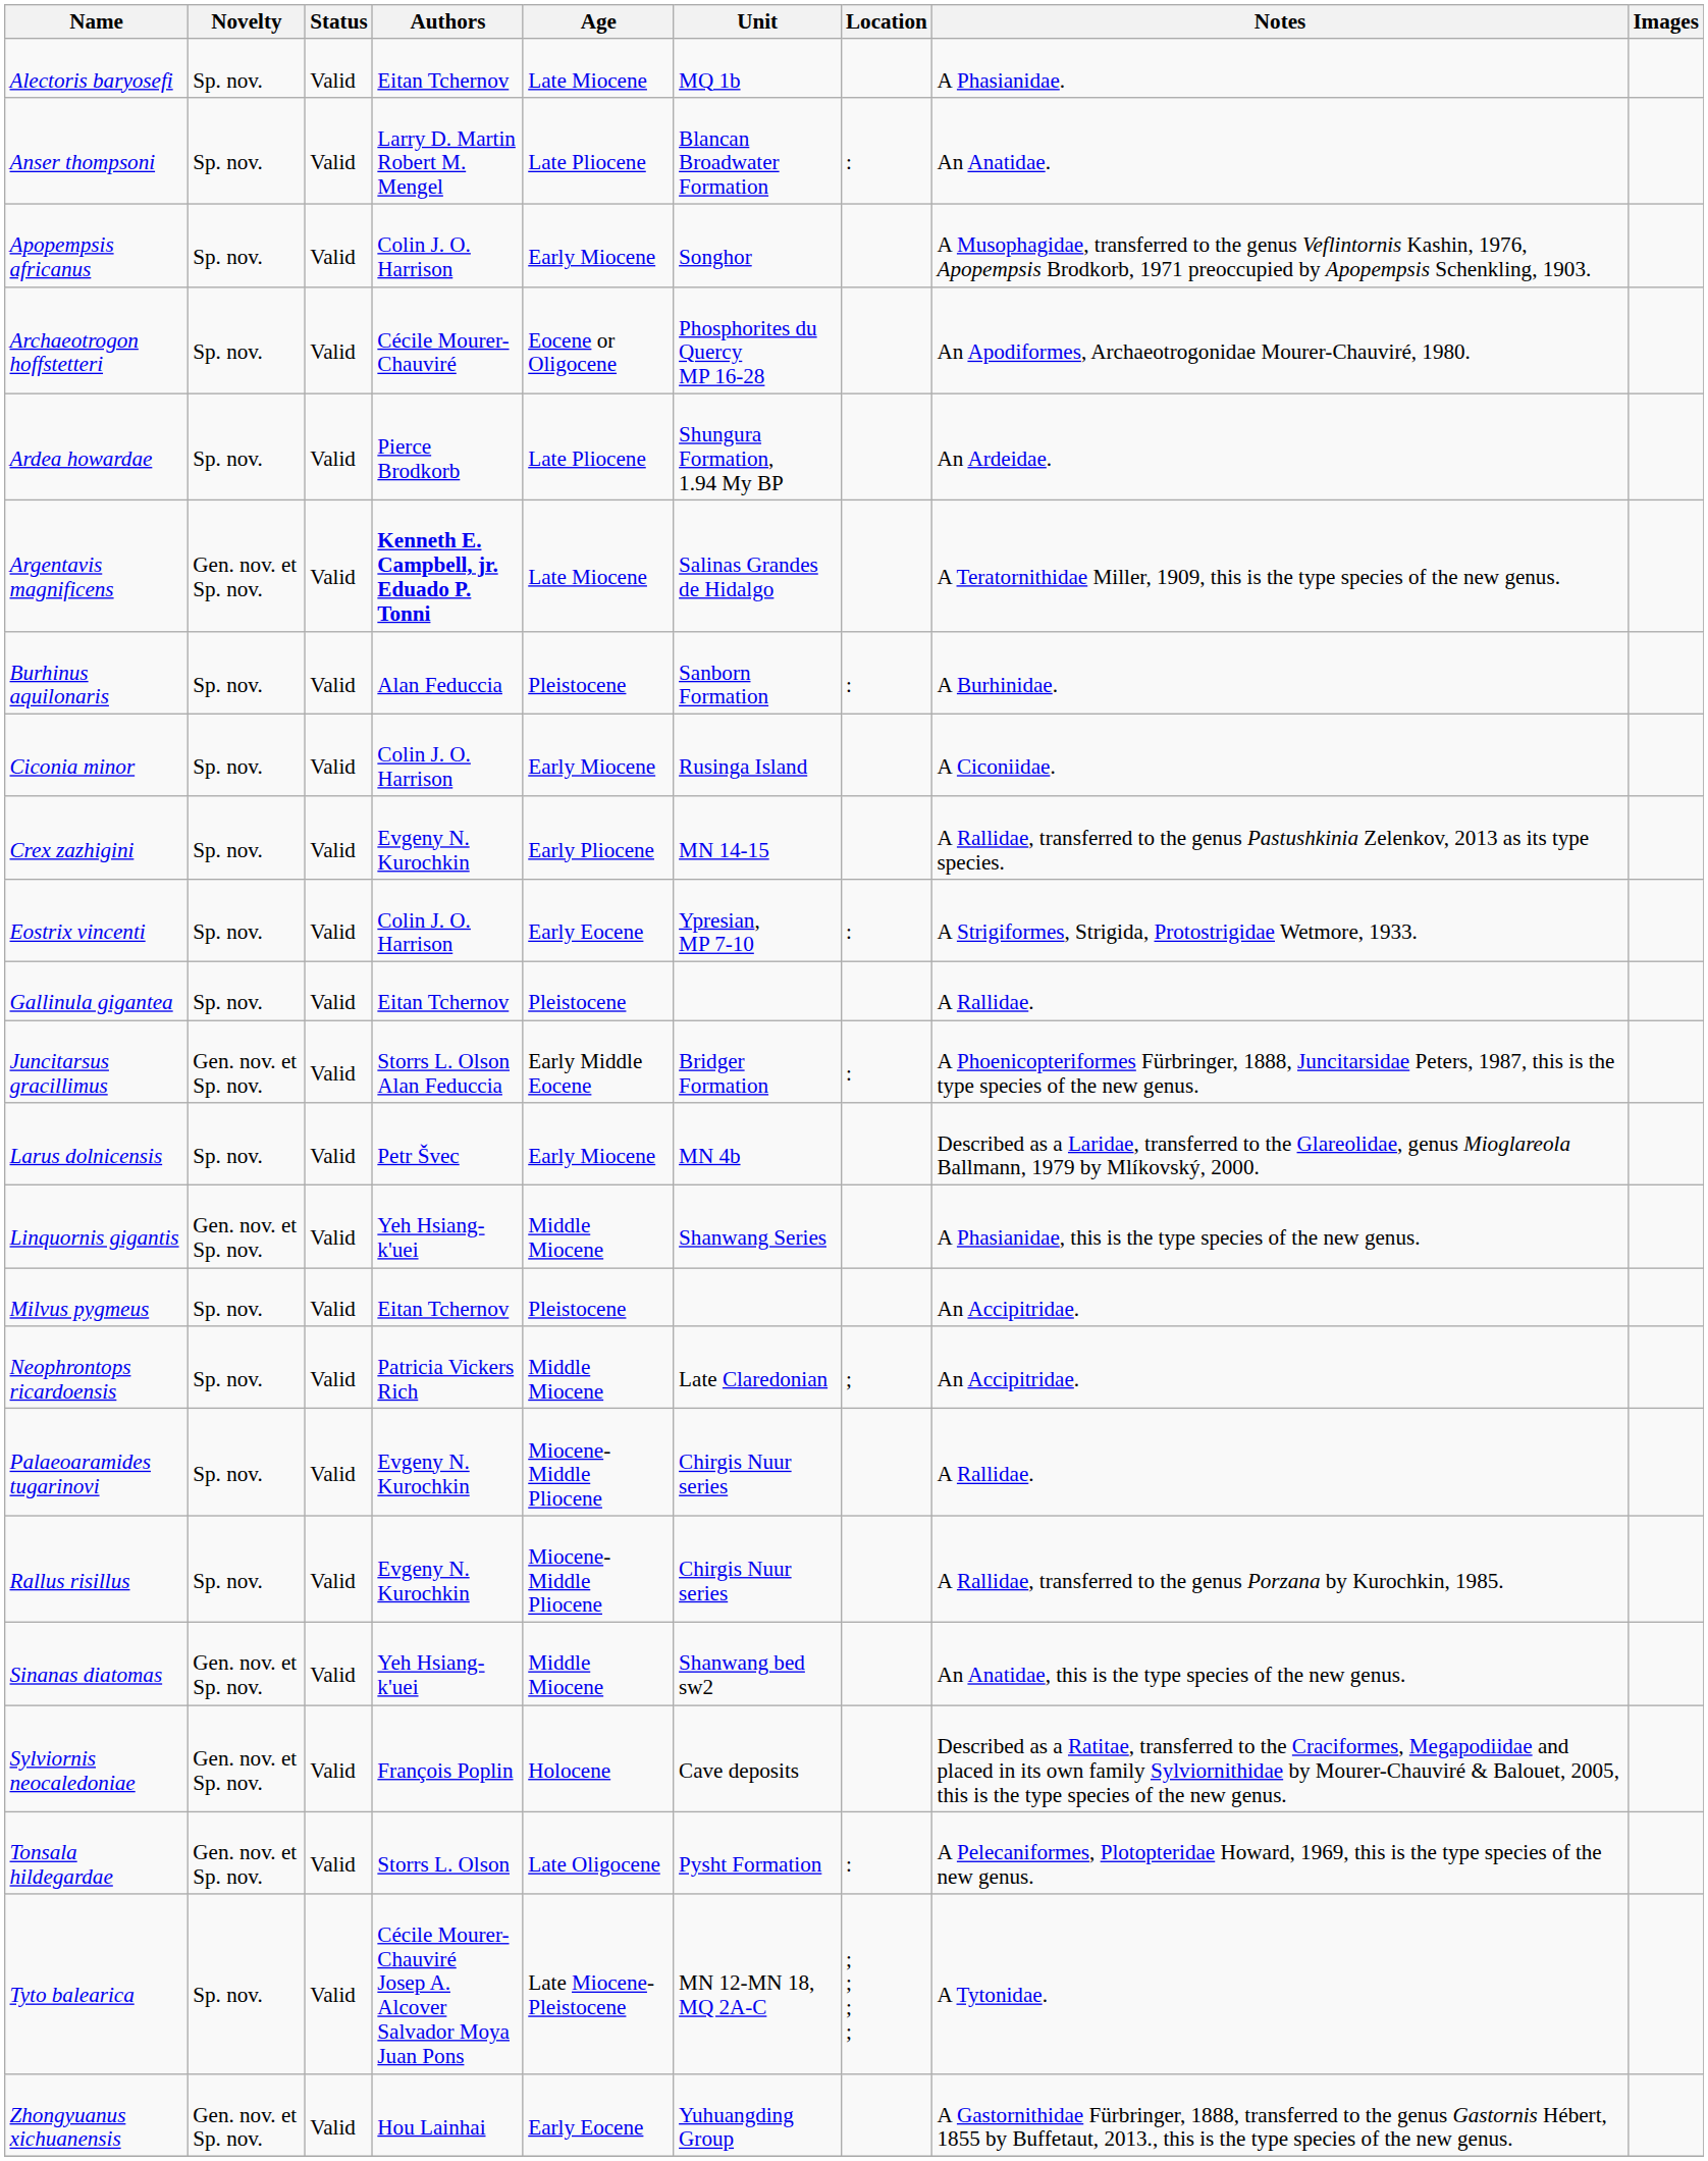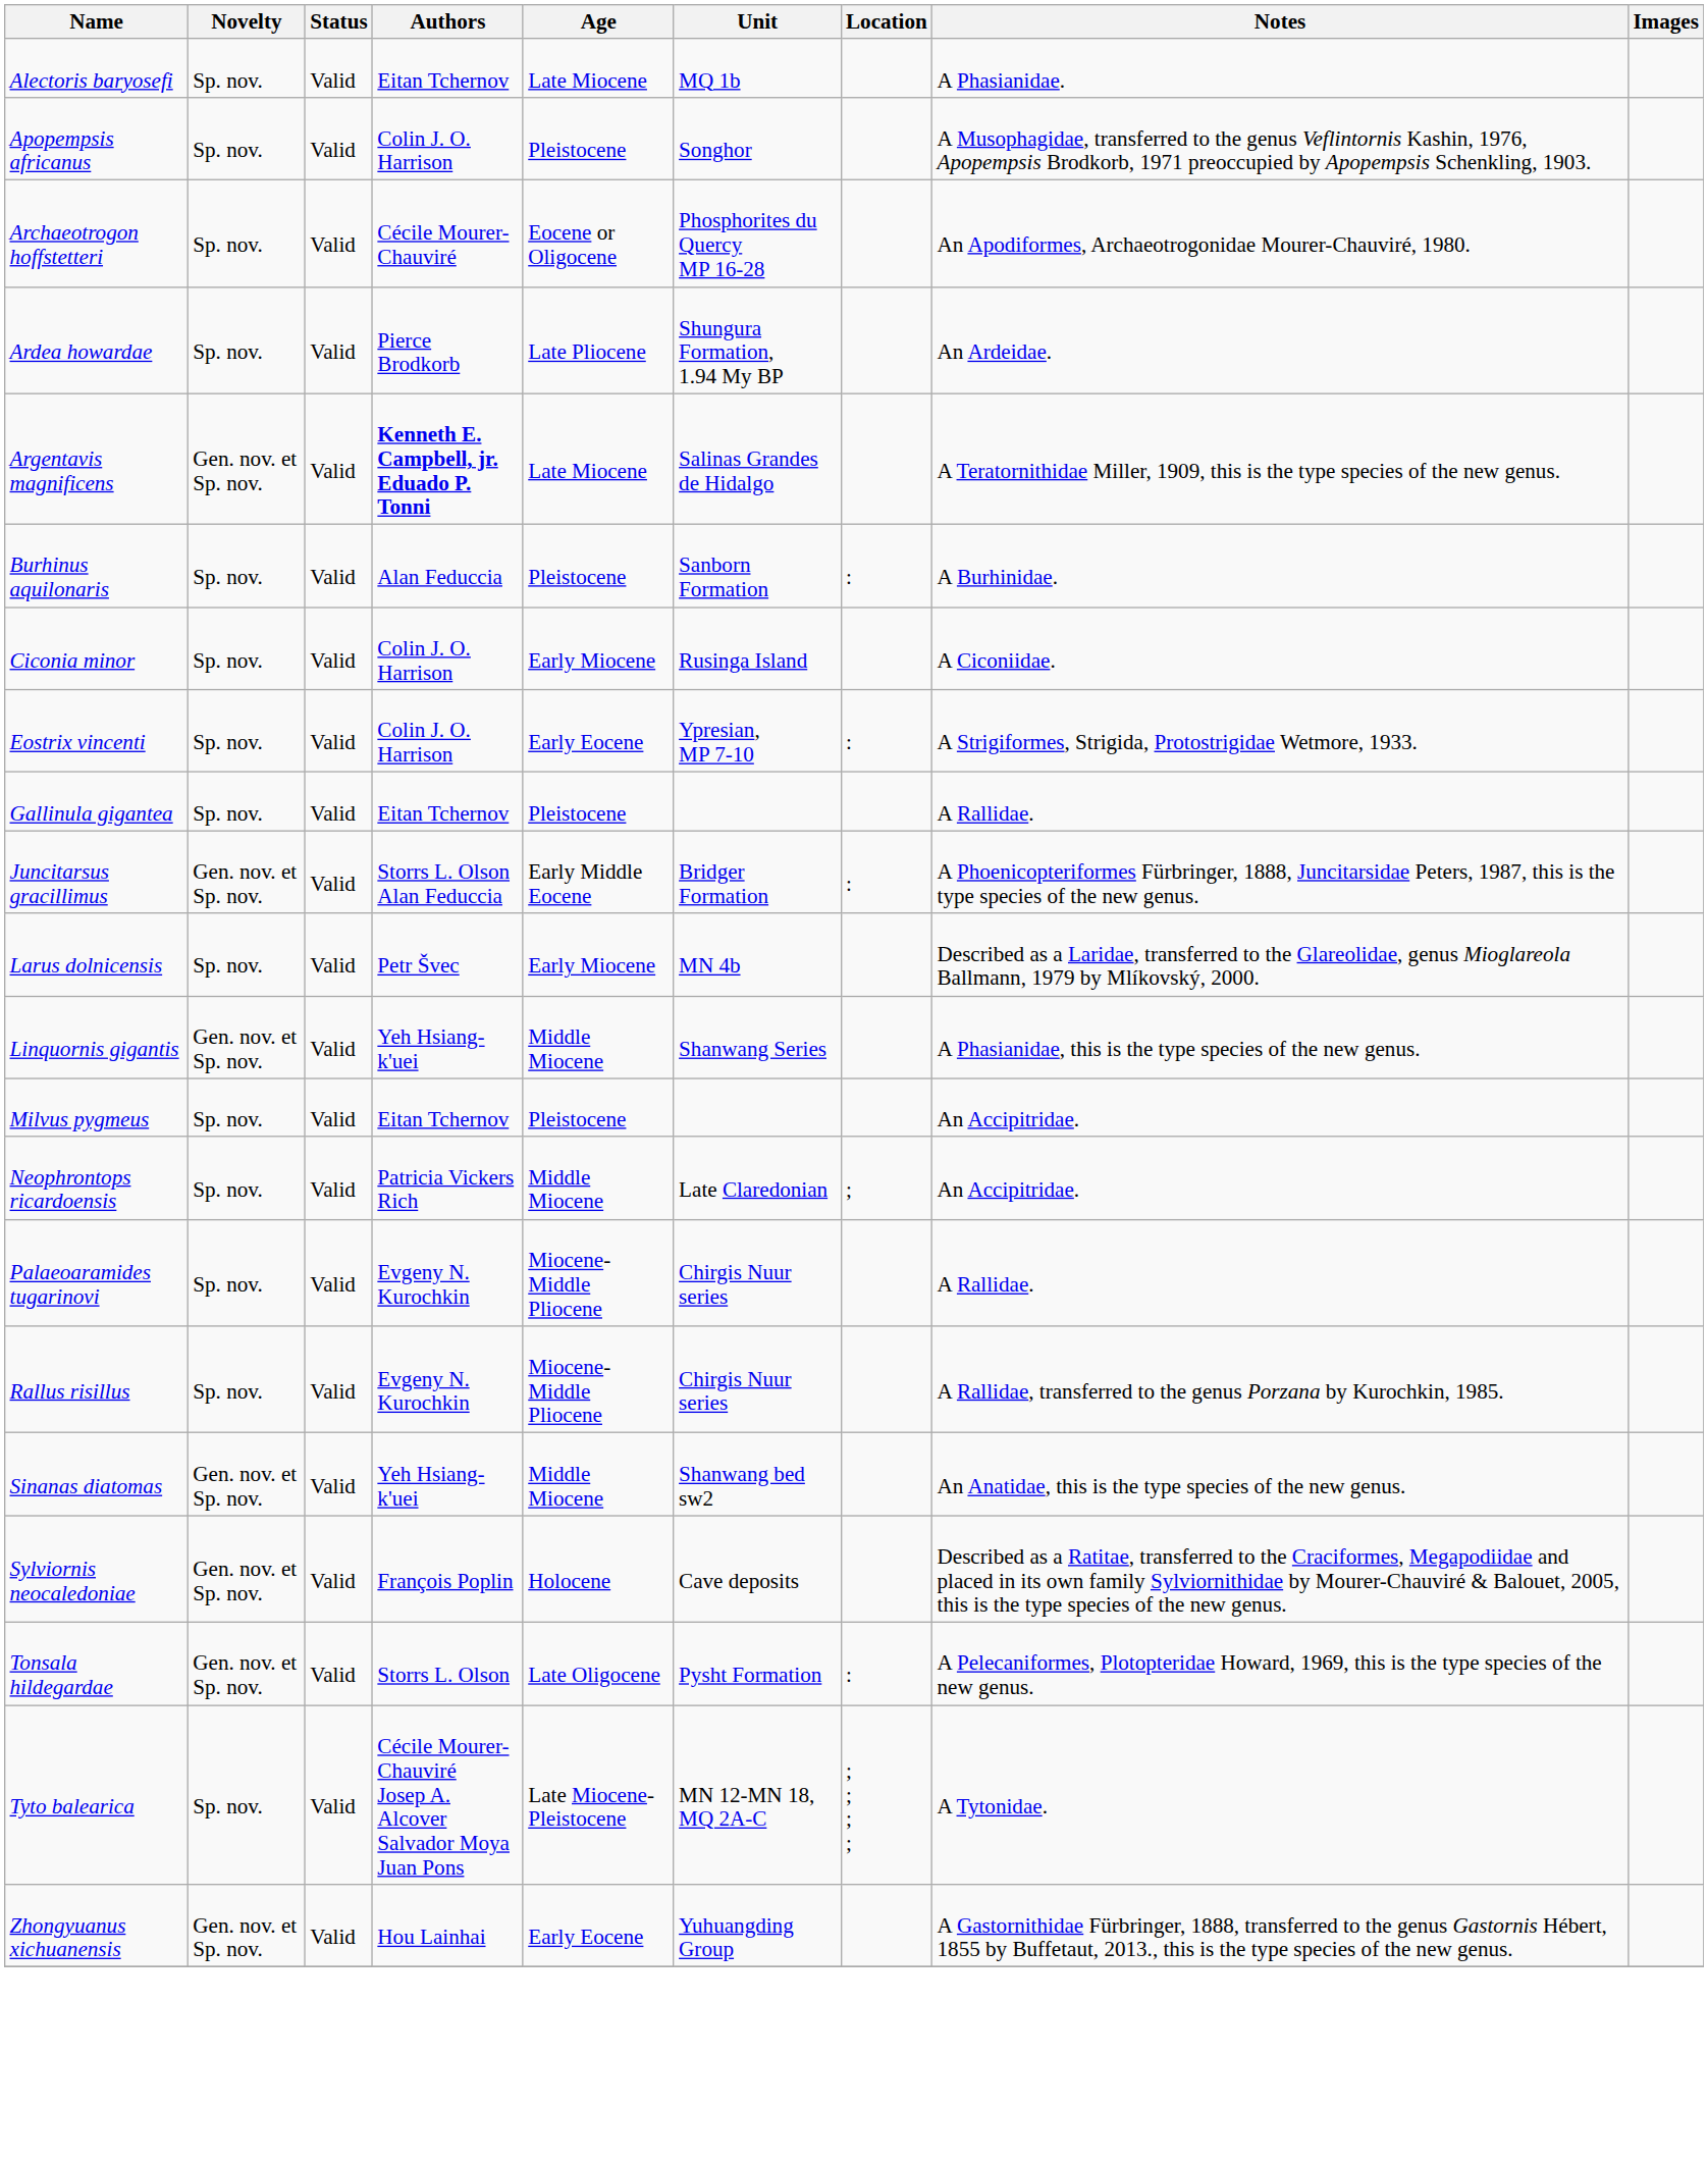 <table class="wikitable sortable" align="center" width="100%">
 <tr>
 <th>Name</th>
 <th>Novelty</th>
 <th>Status</th>
 <th>Authors</th>
 <th>Age</th>
 <th>Unit</th>
 <th>Location</th>
 <th>Notes</th>
 <th>Images</th>
 </tr>
 <tr>
 <td><br><em><a href='#'>Alectoris baryosefi</a></em></td>
 <td><br>Sp. nov.</td>
 <td><br>Valid</td>
 <td><br><a href='#'>Eitan Tchernov</a></td>
 <td><br><a href='#'>Late Miocene</a></td>
 <td><br><a href='#'>MQ 1b</a></td>
 <td><br></td>
 <td><br>A <a href='#'>Phasianidae</a>.</td>
 <td></td>
 </tr>
 <tr>
-<td><br><em><a href='#'>Anser thompsoni</a></em></td>
-<td><br>Sp. nov.</td>
-<td><br>Valid</td>
-<td><br><a href='#'>Larry D. Martin</a><br><a href='#'>Robert M. Mengel</a></td>
-<td><br><a href='#'>Late Pliocene</a></td>
-<td><br><a href='#'>Blancan</a><br><a href='#'>Broadwater Formation</a></td>
-<td><br>:<br></td>
-<td><br>An <a href='#'>Anatidae</a>.</td>
-<td></td>
-</tr>
-<tr>
 <td><br><em><a href='#'>Apopempsis africanus</a></em></td>
 <td><br>Sp. nov.</td>
 <td><br>Valid</td>
 <td><br><a href='#'>Colin J. O. Harrison</a></td>
-<td><br><a href='#'>Early Miocene</a></td>
+<td><br><a href='#'>Pleistocene</a></td>
 <td><br><a href='#'>Songhor</a></td>
 <td><br></td>
 <td><br>A <a href='#'>Musophagidae</a>, transferred to the genus <em>Veflintornis</em> Kashin, 1976, <em>Apopempsis</em> Brodkorb, 1971 preoccupied by <em>Apopempsis</em> Schenkling, 1903.</td>
 <td></td>
 </tr>
 <tr>
 <td><br><em><a href='#'>Archaeotrogon hoffstetteri</a></em></td>
 <td><br>Sp. nov.</td>
 <td><br>Valid</td>
 <td><br><a href='#'>Cécile Mourer-Chauviré</a></td>
 <td><br><a href='#'>Eocene</a> or <a href='#'>Oligocene</a></td>
 <td><br><a href='#'>Phosphorites du Quercy</a><br><a href='#'>MP 16-28</a></td>
 <td><br></td>
 <td><br>An <a href='#'>Apodiformes</a>, Archaeotrogonidae Mourer-Chauviré, 1980.</td>
 <td></td>
 </tr>
 <tr>
 <td><br><em><a href='#'>Ardea howardae</a></em></td>
 <td><br>Sp. nov.</td>
 <td><br>Valid</td>
 <td><br><a href='#'>Pierce Brodkorb</a></td>
 <td><br><a href='#'>Late Pliocene</a></td>
 <td><br><a href='#'>Shungura Formation</a>,<br>1.94 My BP</td>
 <td><br></td>
 <td><br>An <a href='#'>Ardeidae</a>.</td>
 <td></td>
 </tr>
 <tr>
 <td><br><em><a href='#'>Argentavis magnificens</a></em></td>
 <td><br>Gen. nov. et Sp. nov.</td>
 <td><br>Valid</td>
 <td><strong><br><a href='#'>Kenneth E. Campbell, jr.</a><br><a href='#'>Eduado P. Tonni</a></strong></td>
 <td><br><a href='#'>Late Miocene</a></td>
 <td><br><a href='#'>Salinas Grandes de Hidalgo</a></td>
 <td><br></td>
 <td><br>A <a href='#'>Teratornithidae</a> Miller, 1909, this is the type species of the new genus.</td>
 <td></td>
 </tr>
 <tr>
 <td><br><em><a href='#'>Burhinus aquilonaris</a></em></td>
 <td><br>Sp. nov.</td>
 <td><br>Valid</td>
 <td><br><a href='#'>Alan Feduccia</a></td>
 <td><br><a href='#'>Pleistocene</a></td>
 <td><br><a href='#'>Sanborn Formation</a></td>
 <td><br>:<br></td>
 <td><br>A <a href='#'>Burhinidae</a>.</td>
 <td></td>
 </tr>
 <tr>
 <td><br><em><a href='#'>Ciconia minor</a></em></td>
 <td><br>Sp. nov.</td>
 <td><br>Valid</td>
 <td><br><a href='#'>Colin J. O. Harrison</a></td>
 <td><br><a href='#'>Early Miocene</a></td>
 <td><br><a href='#'>Rusinga Island</a></td>
 <td><br></td>
 <td><br>A <a href='#'>Ciconiidae</a>.</td>
-<td></td>
-</tr>
-<tr>
-<td><br><em><a href='#'>Crex zazhigini</a></em></td>
-<td><br>Sp. nov.</td>
-<td><br>Valid</td>
-<td><br><a href='#'>Evgeny N. Kurochkin</a></td>
-<td><br><a href='#'>Early Pliocene</a></td>
-<td><br><a href='#'>MN 14-15</a></td>
-<td><br></td>
-<td><br>A <a href='#'>Rallidae</a>, transferred to the genus <em>Pastushkinia</em> Zelenkov, 2013 as its type species.</td>
 <td></td>
 </tr>
 <tr>
 <td><br><em><a href='#'>Eostrix vincenti</a></em></td>
 <td><br>Sp. nov.</td>
 <td><br>Valid</td>
 <td><br><a href='#'>Colin J. O. Harrison</a></td>
 <td><br><a href='#'>Early Eocene</a></td>
 <td><br><a href='#'>Ypresian</a>,<br><a href='#'>MP 7-10</a></td>
 <td><br>:<br></td>
 <td><br>A <a href='#'>Strigiformes</a>, Strigida, <a href='#'>Protostrigidae</a> Wetmore, 1933.</td>
 <td></td>
 </tr>
 <tr>
 <td><br><em><a href='#'>Gallinula gigantea</a></em></td>
 <td><br>Sp. nov.</td>
 <td><br>Valid</td>
 <td><br><a href='#'>Eitan Tchernov</a></td>
 <td><br><a href='#'>Pleistocene</a></td>
 <td></td>
 <td><br></td>
 <td><br>A <a href='#'>Rallidae</a>.</td>
 <td></td>
 </tr>
 <tr>
 <td><br><em><a href='#'>Juncitarsus gracillimus</a></em></td>
 <td><br>Gen. nov. et Sp. nov.</td>
 <td><br>Valid</td>
 <td><br><a href='#'>Storrs L. Olson</a><br><a href='#'>Alan Feduccia</a></td>
 <td><br>Early Middle <a href='#'>Eocene</a></td>
 <td><br><a href='#'>Bridger Formation</a></td>
 <td><br>:<br></td>
 <td><br>A <a href='#'>Phoenicopteriformes</a> Fürbringer, 1888, <a href='#'>Juncitarsidae</a> Peters, 1987, this is the type species of the new genus.</td>
 <td></td>
 </tr>
 <tr>
 <td><br><em><a href='#'>Larus dolnicensis</a></em></td>
 <td><br>Sp. nov.</td>
 <td><br>Valid</td>
 <td><br><a href='#'>Petr Švec</a></td>
 <td><br><a href='#'>Early Miocene</a></td>
 <td><br><a href='#'>MN 4b</a></td>
 <td><br></td>
 <td><br>Described as a <a href='#'>Laridae</a>, transferred to the <a href='#'>Glareolidae</a>, genus <em>Mioglareola</em> Ballmann, 1979 by Mlíkovský, 2000.</td>
 <td></td>
 </tr>
 <tr>
 <td><br><em><a href='#'>Linquornis gigantis</a></em></td>
 <td><br>Gen. nov. et Sp. nov.</td>
 <td><br>Valid</td>
 <td><br><a href='#'>Yeh Hsiang-k'uei</a></td>
 <td><br><a href='#'>Middle Miocene</a></td>
 <td><br><a href='#'>Shanwang Series</a></td>
 <td><br></td>
 <td><br>A <a href='#'>Phasianidae</a>, this is the type species of the new genus.</td>
 <td></td>
 </tr>
 <tr>
 <td><br><em><a href='#'>Milvus pygmeus</a></em></td>
 <td><br>Sp. nov.</td>
 <td><br>Valid</td>
 <td><br><a href='#'>Eitan Tchernov</a></td>
 <td><br><a href='#'>Pleistocene</a></td>
 <td></td>
 <td><br></td>
 <td><br>An <a href='#'>Accipitridae</a>.</td>
 <td></td>
 </tr>
 <tr>
 <td><br><em><a href='#'>Neophrontops ricardoensis</a></em></td>
 <td><br>Sp. nov.</td>
 <td><br>Valid</td>
 <td><br><a href='#'>Patricia Vickers Rich</a></td>
 <td><br><a href='#'>Middle Miocene</a></td>
 <td><br>Late <a href='#'>Claredonian</a></td>
 <td><br>;<br></td>
 <td><br>An <a href='#'>Accipitridae</a>.</td>
 <td></td>
 </tr>
 <tr>
 <td><br><em><a href='#'>Palaeoaramides tugarinovi</a></em></td>
 <td><br>Sp. nov.</td>
 <td><br>Valid</td>
 <td><br><a href='#'>Evgeny N. Kurochkin</a></td>
 <td><br><a href='#'>Miocene</a>-<a href='#'>Middle Pliocene</a></td>
 <td><br><a href='#'>Chirgis Nuur series</a></td>
 <td><br></td>
 <td><br>A <a href='#'>Rallidae</a>.</td>
 <td></td>
 </tr>
 <tr>
 <td><br><em><a href='#'>Rallus risillus</a></em></td>
 <td><br>Sp. nov.</td>
 <td><br>Valid</td>
 <td><br><a href='#'>Evgeny N. Kurochkin</a></td>
 <td><br><a href='#'>Miocene</a>-<a href='#'>Middle Pliocene</a></td>
 <td><br><a href='#'>Chirgis Nuur series</a></td>
 <td><br></td>
 <td><br>A <a href='#'>Rallidae</a>, transferred to the genus <em>Porzana</em> by Kurochkin, 1985.</td>
 <td></td>
 </tr>
 <tr>
 <td><br><em><a href='#'>Sinanas diatomas</a></em></td>
 <td><br>Gen. nov. et Sp. nov.</td>
 <td><br>Valid</td>
 <td><br><a href='#'>Yeh Hsiang-k'uei</a></td>
 <td><br><a href='#'>Middle Miocene</a></td>
 <td><br><a href='#'>Shanwang bed</a> sw2</td>
 <td><br></td>
 <td><br>An <a href='#'>Anatidae</a>, this is the type species of the new genus.</td>
 <td></td>
 </tr>
 <tr>
 <td><br><em><a href='#'>Sylviornis neocaledoniae</a></em></td>
 <td><br>Gen. nov. et Sp. nov.</td>
 <td><br>Valid</td>
 <td><br><a href='#'>François Poplin</a></td>
 <td><br><a href='#'>Holocene</a></td>
 <td><br>Cave deposits</td>
 <td><br></td>
 <td><br>Described as a <a href='#'>Ratitae</a>, transferred to the <a href='#'>Craciformes</a>, <a href='#'>Megapodiidae</a> and placed in its own family <a href='#'>Sylviornithidae</a> by Mourer-Chauviré & Balouet, 2005, this is the type species of the new genus.</td>
 <td></td>
 </tr>
 <tr>
 <td><br><em><a href='#'>Tonsala hildegardae</a></em></td>
 <td><br>Gen. nov. et Sp. nov.</td>
 <td><br>Valid</td>
 <td><br><a href='#'>Storrs L. Olson</a></td>
 <td><br><a href='#'>Late Oligocene</a></td>
 <td><br><a href='#'>Pysht Formation</a></td>
 <td><br>:<br></td>
 <td><br>A <a href='#'>Pelecaniformes</a>, <a href='#'>Plotopteridae</a> Howard, 1969, this is the type species of the new genus.</td>
 <td></td>
 </tr>
 <tr>
 <td><br><em><a href='#'>Tyto balearica</a></em></td>
 <td><br>Sp. nov.</td>
 <td><br>Valid</td>
 <td><br><a href='#'>Cécile Mourer-Chauviré</a><br><a href='#'>Josep A. Alcover</a><br><a href='#'>Salvador Moya</a><br><a href='#'>Juan Pons</a></td>
 <td><br>Late <a href='#'>Miocene</a>-<a href='#'>Pleistocene</a></td>
 <td><br>MN 12-MN 18, <a href='#'>MQ 2A-C</a></td>
 <td><br>;<br>;<br>;<br>;<br></td>
 <td><br>A <a href='#'>Tytonidae</a>.</td>
 <td></td>
 </tr>
 <tr>
 <td><br><em><a href='#'>Zhongyuanus xichuanensis</a></em></td>
 <td><br>Gen. nov. et Sp. nov.</td>
 <td><br>Valid</td>
 <td><br><a href='#'>Hou Lainhai</a></td>
 <td><br><a href='#'>Early Eocene</a></td>
 <td><br><a href='#'>Yuhuangding Group</a></td>
 <td><br></td>
 <td><br>A <a href='#'>Gastornithidae</a> Fürbringer, 1888, transferred to the genus <em>Gastornis</em> Hébert, 1855 by Buffetaut, 2013., this is the type species of the new genus.</td>
 <td></td>
 </tr>
 <tr>
 </tr>
 </table>
